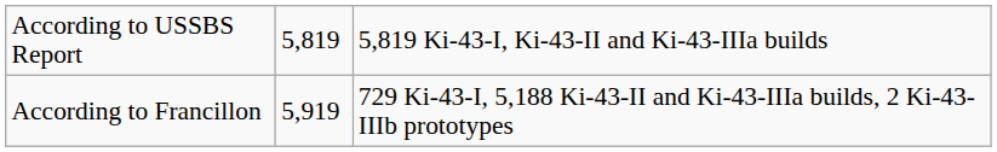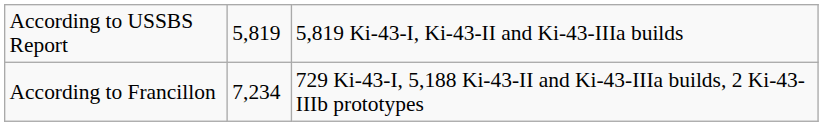 <table class="wikitable">
 <tr>
 <td style="text-align:left">According to USSBS Report</td>
 <td>5,819</td>
 <td style="text-align:left">5,819 Ki-43-I, Ki-43-II and Ki-43-IIIa builds</td>
 </tr>
 <tr>
 <td style="text-align:left">According to Francillon</td>
-<td>5,919 </td>
+<td>7,234 </td>
 <td style="text-align:left">729 Ki-43-I, 5,188 Ki-43-II and Ki-43-IIIa builds, 2 Ki-43-IIIb prototypes</td>
 </tr>
 </table>
